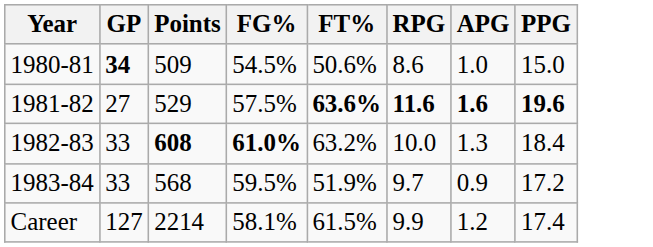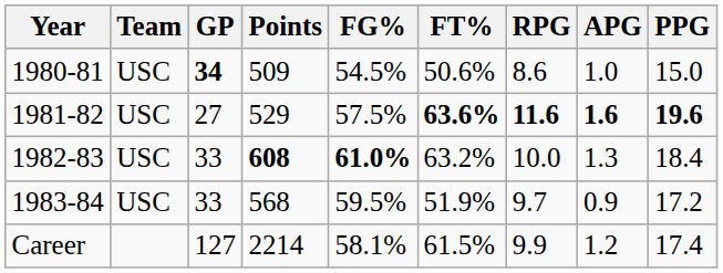 <table class="wikitable">
 <tr>
 <th>Year</th>
+<th>Team</th>
 <th>GP</th>
 <th>Points</th>
 <th>FG%</th>
 <th>FT%</th>
 <th>RPG</th>
 <th>APG</th>
 <th>PPG</th>
 </tr>
 <tr>
 <td>1980-81</td>
+<td>USC</td>
 <td><strong>34</strong></td>
 <td>509</td>
 <td>54.5%</td>
 <td>50.6%</td>
 <td>8.6</td>
 <td>1.0</td>
 <td>15.0</td>
 </tr>
 <tr>
 <td>1981-82</td>
+<td>USC</td>
 <td>27</td>
 <td>529</td>
 <td>57.5%</td>
 <td><strong>63.6%</strong></td>
 <td><strong>11.6</strong></td>
 <td><strong>1.6</strong></td>
 <td><strong>19.6</strong></td>
 </tr>
 <tr>
 <td>1982-83</td>
+<td>USC</td>
 <td>33</td>
 <td><strong>608</strong></td>
 <td><strong>61.0%</strong></td>
 <td>63.2%</td>
 <td>10.0</td>
 <td>1.3</td>
 <td>18.4</td>
 </tr>
 <tr>
 <td>1983-84</td>
+<td>USC</td>
 <td>33</td>
 <td>568</td>
 <td>59.5%</td>
 <td>51.9%</td>
 <td>9.7</td>
 <td>0.9</td>
 <td>17.2</td>
 </tr>
 <tr>
 <td>Career</td>
+<td></td>
 <td>127</td>
 <td>2214</td>
 <td>58.1%</td>
 <td>61.5%</td>
 <td>9.9</td>
 <td>1.2</td>
 <td>17.4</td>
 </tr>
 </table>
